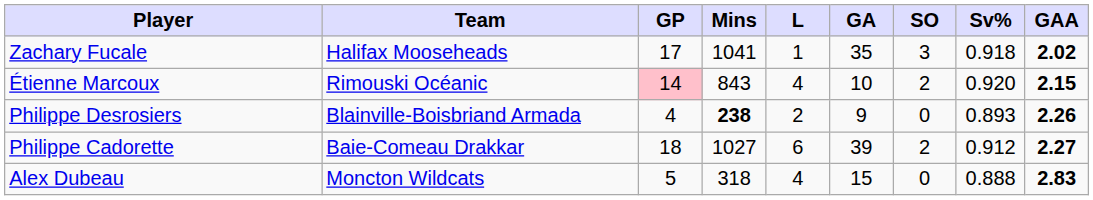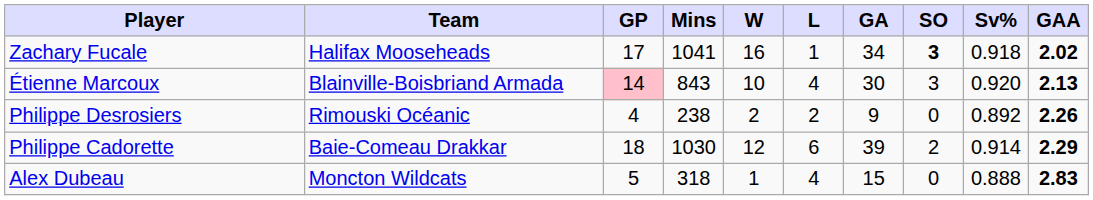 <table class="wikitable" style="text-align:center">
 <tr>
 <th style="background:#ddf; width:25%;">Player</th>
 <th style="background:#ddf; width:25%;">Team</th>
 <th style="background:#ddf; width:5%;">GP</th>
 <th style="background:#ddf; width:5%;">Mins</th>
+<th style="background:#ddf; width:5%;">W</th>
 <th style="background:#ddf; width:5%;">L</th>
 <th style="background:#ddf; width:5%;">GA</th>
 <th style="background:#ddf; width:5%;">SO</th>
 <th style="background:#ddf; width:5%;">Sv%</th>
 <th style="background:#ddf; width:5%;">GAA</th>
 </tr>
 <tr>
 <td align=left><a href='#'>Zachary Fucale</a></td>
 <td align=left><a href='#'>Halifax Mooseheads</a></td>
 <td>17</td>
 <td>1041</td>
+<td>16</td>
 <td>1</td>
-<td>35</td>
-<td>3</td>
+<td>34</td>
+<td><strong>3</strong></td>
 <td>0.918</td>
 <td><strong>2.02</strong></td>
 </tr>
 <tr>
 <td align=left><a href='#'>Étienne Marcoux</a></td>
-<td align=left><a href='#'>Rimouski Océanic</a></td>
+<td align=left><a href='#'>Blainville-Boisbriand Armada</a></td>
 <td style="background: pink;">14</td>
 <td>843</td>
+<td>10</td>
 <td>4</td>
-<td>10</td>
-<td>2</td>
+<td>30</td>
+<td>3</td>
 <td>0.920</td>
-<td><strong>2.15</strong></td>
+<td><strong>2.13</strong></td>
 </tr>
 <tr>
 <td align=left><a href='#'>Philippe Desrosiers</a></td>
-<td align=left><a href='#'>Blainville-Boisbriand Armada</a></td>
+<td align=left><a href='#'>Rimouski Océanic</a></td>
 <td>4</td>
-<td><strong>238</strong></td>
+<td>238</td>
+<td>2</td>
 <td>2</td>
 <td>9</td>
 <td>0</td>
-<td>0.893</td>
+<td>0.892</td>
 <td><strong>2.26</strong></td>
 </tr>
 <tr>
 <td align=left><a href='#'>Philippe Cadorette</a></td>
 <td align=left><a href='#'>Baie-Comeau Drakkar</a></td>
 <td>18</td>
-<td>1027</td>
+<td>1030</td>
+<td>12</td>
 <td>6</td>
 <td>39</td>
 <td>2</td>
-<td>0.912</td>
-<td><strong>2.27</strong></td>
+<td>0.914</td>
+<td><strong>2.29</strong></td>
 </tr>
 <tr>
 <td align=left><a href='#'>Alex Dubeau</a></td>
 <td align=left><a href='#'>Moncton Wildcats</a></td>
 <td>5</td>
 <td>318</td>
+<td>1</td>
 <td>4</td>
 <td>15</td>
 <td>0</td>
 <td>0.888</td>
 <td><strong>2.83</strong></td>
 </tr>
 </table>
